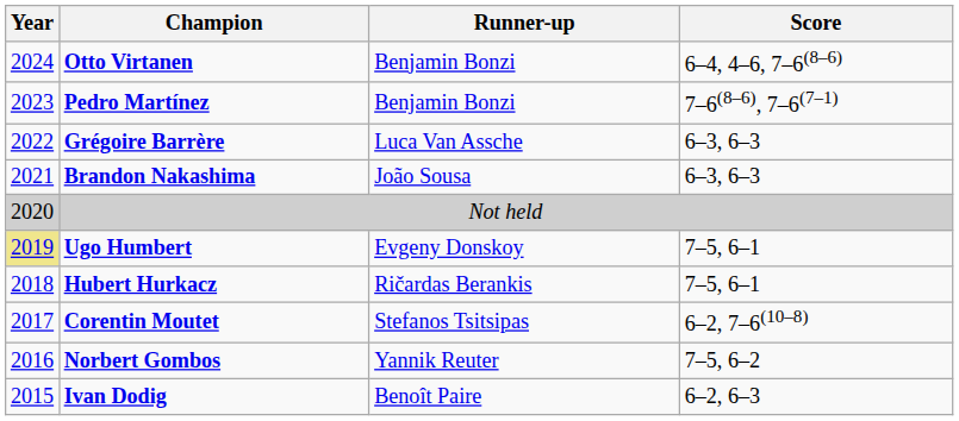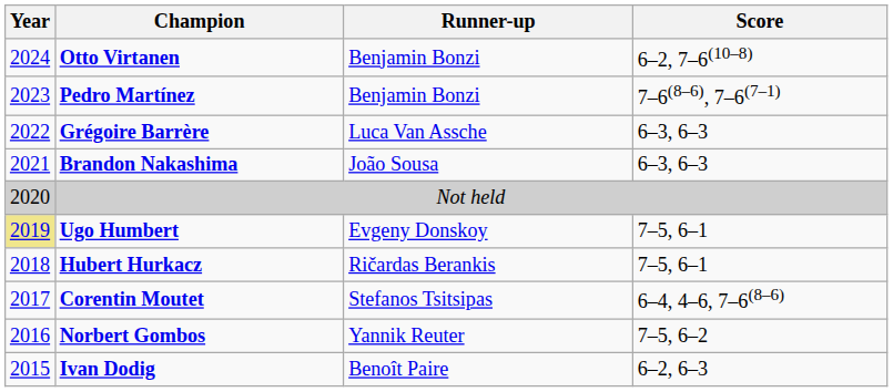 <table class="wikitable" style="font-size:90%">
 <tr>
 <th>Year</th>
 <th width="200">Champion</th>
 <th width="200">Runner-up</th>
 <th width="175">Score</th>
 </tr>
 <tr>
 <td><a href='#'>2024</a></td>
 <td> <strong><a href='#'>Otto Virtanen</a></strong></td>
 <td> <a href='#'>Benjamin Bonzi</a></td>
-<td>6–4, 4–6, 7–6<sup>(8–6)</sup></td>
+<td>6–2, 7–6<sup>(10–8)</sup></td>
 </tr>
 <tr>
 <td><a href='#'>2023</a></td>
 <td> <strong><a href='#'>Pedro Martínez</a></strong></td>
 <td> <a href='#'>Benjamin Bonzi</a></td>
 <td>7–6<sup>(8–6)</sup>, 7–6<sup>(7–1)</sup></td>
 </tr>
 <tr>
 <td><a href='#'>2022</a></td>
 <td> <strong><a href='#'>Grégoire Barrère</a></strong></td>
 <td> <a href='#'>Luca Van Assche</a></td>
 <td>6–3, 6–3</td>
 </tr>
 <tr>
 <td><a href='#'>2021</a></td>
 <td> <strong><a href='#'>Brandon Nakashima</a></strong></td>
 <td> <a href='#'>João Sousa</a></td>
 <td>6–3, 6–3</td>
 </tr>
 <tr>
 <td style="background:#cfcfcf">2020</td>
 <td colspan=3 align=center style="background:#cfcfcf"><em>Not held</em></td>
 </tr>
 <tr>
 <td style="background: khaki;"><a href='#'>2019</a></td>
 <td> <strong><a href='#'>Ugo Humbert</a></strong></td>
 <td> <a href='#'>Evgeny Donskoy</a></td>
 <td>7–5, 6–1</td>
 </tr>
 <tr>
 <td><a href='#'>2018</a></td>
 <td> <strong><a href='#'>Hubert Hurkacz</a></strong></td>
 <td> <a href='#'>Ričardas Berankis</a></td>
 <td>7–5, 6–1</td>
 </tr>
 <tr>
 <td><a href='#'>2017</a></td>
 <td> <strong><a href='#'>Corentin Moutet</a></strong></td>
 <td> <a href='#'>Stefanos Tsitsipas</a></td>
-<td>6–2, 7–6<sup>(10–8)</sup></td>
+<td>6–4, 4–6, 7–6<sup>(8–6)</sup></td>
 </tr>
 <tr>
 <td><a href='#'>2016</a></td>
 <td> <strong><a href='#'>Norbert Gombos</a></strong></td>
 <td> <a href='#'>Yannik Reuter</a></td>
 <td>7–5, 6–2</td>
 </tr>
 <tr>
 <td><a href='#'>2015</a></td>
 <td> <strong><a href='#'>Ivan Dodig</a></strong></td>
 <td> <a href='#'>Benoît Paire</a></td>
 <td>6–2, 6–3</td>
 </tr>
 </table>
